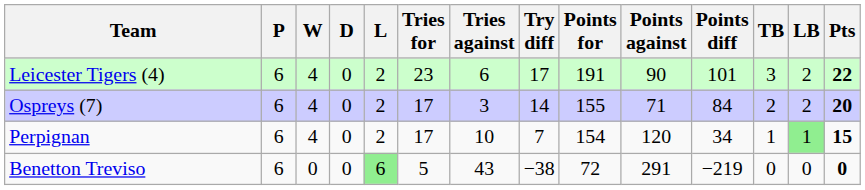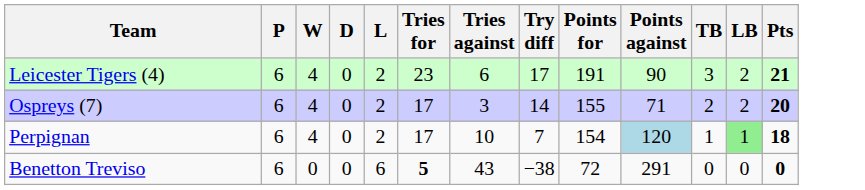 <table class="wikitable" style="text-align: center;">
 <tr>
 <th style="width:200px;">Team</th>
 <th width="20">P</th>
 <th width="20">W</th>
 <th width="20">D</th>
 <th width="20">L</th>
 <th width="20">Tries for</th>
 <th width="20">Tries against</th>
 <th width="20">Try diff</th>
 <th width="20">Points for</th>
 <th width="20">Points against</th>
-<th width="25">Points diff</th>
 <th width="20">TB</th>
 <th width="20">LB</th>
 <th width="20">Pts</th>
 </tr>
 <tr style="background:#cfc;">
 <td align=left> <a href='#'>Leicester Tigers</a> (4)</td>
 <td>6</td>
 <td>4</td>
 <td>0</td>
 <td>2</td>
 <td>23</td>
 <td>6</td>
 <td>17</td>
 <td>191</td>
 <td>90</td>
-<td>101</td>
 <td>3</td>
 <td>2</td>
-<td><strong>22</strong></td>
+<td><strong>21</strong></td>
 </tr>
 <tr style="background:#ccf;">
 <td align=left> <a href='#'>Ospreys</a> (7)</td>
 <td>6</td>
 <td>4</td>
 <td>0</td>
 <td>2</td>
 <td>17</td>
 <td>3</td>
 <td>14</td>
 <td>155</td>
 <td>71</td>
-<td>84</td>
 <td>2</td>
 <td>2</td>
 <td><strong>20</strong></td>
 </tr>
 <tr>
 <td align=left> <a href='#'>Perpignan</a></td>
 <td>6</td>
 <td>4</td>
 <td>0</td>
 <td>2</td>
 <td>17</td>
 <td>10</td>
 <td>7</td>
 <td>154</td>
-<td>120</td>
-<td>34</td>
+<td style="background: lightblue;">120</td>
 <td>1</td>
 <td style="background: lightgreen;">1</td>
-<td><strong>15</strong></td>
+<td><strong>18</strong></td>
 </tr>
 <tr>
 <td align=left> <a href='#'>Benetton Treviso</a></td>
 <td>6</td>
 <td>0</td>
 <td>0</td>
-<td style="background: lightgreen;">6</td>
-<td>5</td>
+<td>6</td>
+<td><strong>5</strong></td>
 <td>43</td>
 <td>−38</td>
 <td>72</td>
 <td>291</td>
-<td>−219</td>
 <td>0</td>
 <td>0</td>
 <td><strong>0</strong></td>
 </tr>
 </table>
